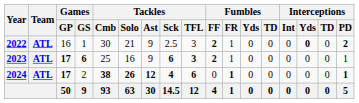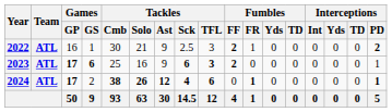 <table class="wikitable" style="text-align:center;">
 <tr>
 <th rowspan="2">Year</th>
 <th rowspan="2">Team</th>
 <th colspan="2">Games</th>
 <th colspan="5">Tackles</th>
 <th colspan="4">Fumbles</th>
 <th colspan="4">Interceptions</th>
 </tr>
 <tr>
 <th>GP</th>
 <th>GS</th>
 <th>Cmb</th>
 <th>Solo</th>
 <th>Ast</th>
 <th>Sck</th>
 <th>TFL</th>
 <th>FF</th>
 <th>FR</th>
 <th>Yds</th>
 <th>TD</th>
 <th>Int</th>
 <th>Yds</th>
 <th>TD</th>
 <th>PD</th>
 </tr>
 <tr>
 <th><a href='#'>2022</a></th>
 <th><a href='#'>ATL</a></th>
 <td>16</td>
 <td>1</td>
 <td>30</td>
 <td>21</td>
 <td>9</td>
 <td>2.5</td>
 <td>3</td>
 <td><strong>2</strong></td>
 <td>1</td>
 <td>0</td>
 <td>0</td>
 <td>0</td>
-<td><strong>0</strong></td>
+<td>0</td>
 <td>0</td>
 <td><strong>2</strong></td>
 </tr>
 <tr>
 <th><a href='#'>2023</a></th>
 <th><a href='#'>ATL</a></th>
 <td><strong>17</strong></td>
 <td><strong>6</strong></td>
 <td>25</td>
 <td>16</td>
 <td>9</td>
 <td><strong>6</strong></td>
 <td><strong>3</strong></td>
 <td><strong>2</strong></td>
-<td>1</td>
+<td>0</td>
 <td>0</td>
 <td>0</td>
 <td>0</td>
 <td>0</td>
 <td>0</td>
 <td>1</td>
 </tr>
 <tr>
 <th><a href='#'>2024</a></th>
 <th><a href='#'>ATL</a></th>
 <td><strong>17</strong></td>
 <td>2</td>
 <td><strong>38</strong></td>
 <td><strong>26</strong></td>
 <td><strong>12</strong></td>
 <td><strong>4</strong></td>
 <td><strong>6</strong></td>
 <td>0</td>
 <td><strong>1</strong></td>
 <td>0</td>
 <td>0</td>
 <td>0</td>
 <td>0</td>
 <td>0</td>
 <td><strong>1</strong></td>
 </tr>
 <tr>
 <th colspan="2"></th>
 <th>50</th>
 <th>9</th>
 <th>93</th>
 <th>63</th>
 <th>30</th>
 <th>14.5</th>
 <th>12</th>
 <th>4</th>
 <th>1</th>
 <th>0</th>
 <th>0</th>
 <th>0</th>
 <th>0</th>
 <th>0</th>
 <th>5</th>
 </tr>
 </table>
